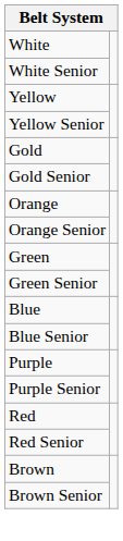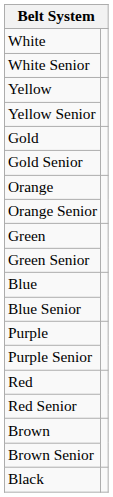 <table class="wikitable">
 <tr>
 <th colspan="2">Belt System</th>
 </tr>
 <tr>
 <td>White</td>
 <td rowspan="2"></td>
 </tr>
 <tr>
 <td>White Senior</td>
 </tr>
 <tr>
 <td>Yellow</td>
 <td rowspan="2"></td>
 </tr>
 <tr>
 <td>Yellow Senior</td>
 </tr>
 <tr>
 <td>Gold</td>
 <td rowspan="2"></td>
 </tr>
 <tr>
 <td>Gold Senior</td>
 </tr>
 <tr>
 <td>Orange</td>
 <td rowspan="2"></td>
 </tr>
 <tr>
 <td>Orange Senior</td>
 </tr>
 <tr>
 <td>Green</td>
 <td rowspan="2"></td>
 </tr>
 <tr>
 <td>Green Senior</td>
 </tr>
 <tr>
 <td>Blue</td>
 <td rowspan="2"></td>
 </tr>
 <tr>
 <td>Blue Senior</td>
 </tr>
 <tr>
 <td>Purple</td>
 <td rowspan="2"></td>
 </tr>
 <tr>
 <td>Purple Senior</td>
 </tr>
 <tr>
 <td>Red</td>
 <td rowspan="2"></td>
 </tr>
 <tr>
 <td>Red Senior</td>
 </tr>
 <tr>
 <td>Brown</td>
 <td rowspan="2"></td>
 </tr>
 <tr>
 <td>Brown Senior</td>
 </tr>
+<tr>
+<td>Black</td>
+<td></td>
+</tr>
 </table>
